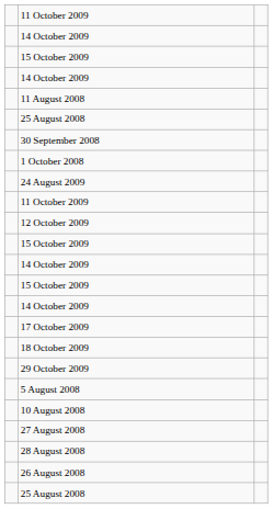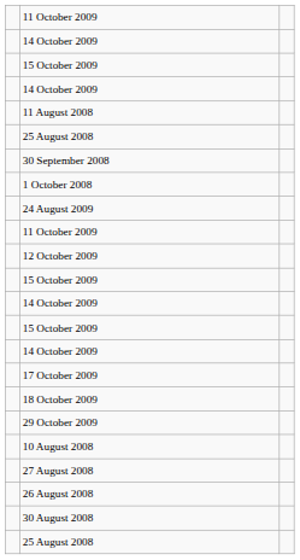 <table class="wikitable" style="font-size: 89%; float: left; width: 26em; margin-right: 1em; height: 700px">
 <tr>
 <td></td>
 <td>11 October 2009</td>
 <td></td>
 </tr>
 <tr>
 <td></td>
 <td>14 October 2009</td>
 <td></td>
 </tr>
 <tr>
 <td></td>
 <td>15 October 2009</td>
 <td></td>
 </tr>
 <tr>
 <td></td>
 <td>14 October 2009</td>
 <td></td>
 </tr>
 <tr>
 <td></td>
 <td>11 August 2008</td>
 <td></td>
 </tr>
 <tr>
 <td></td>
 <td>25 August 2008</td>
 <td></td>
 </tr>
 <tr>
 <td></td>
 <td>30 September 2008</td>
 <td></td>
 </tr>
 <tr>
 <td></td>
 <td>1 October 2008</td>
 <td></td>
 </tr>
 <tr>
 <td></td>
 <td>24 August 2009</td>
 <td></td>
 </tr>
 <tr>
 <td></td>
 <td>11 October 2009</td>
 <td></td>
 </tr>
 <tr>
 <td></td>
 <td>12 October 2009</td>
 <td></td>
 </tr>
 <tr>
 <td></td>
 <td>15 October 2009</td>
 <td></td>
 </tr>
 <tr>
 <td></td>
 <td>14 October 2009</td>
 <td></td>
 </tr>
 <tr>
 <td></td>
 <td>15 October 2009</td>
 <td></td>
 </tr>
 <tr>
 <td></td>
 <td>14 October 2009</td>
 <td></td>
 </tr>
 <tr>
 <td></td>
 <td>17 October 2009</td>
 <td></td>
 </tr>
 <tr>
 <td></td>
 <td>18 October 2009</td>
 <td></td>
 </tr>
 <tr>
 <td></td>
 <td>29 October 2009</td>
 <td></td>
 </tr>
 <tr>
 <td></td>
-<td>5 August 2008</td>
-<td></td>
-</tr>
-<tr>
-<td></td>
 <td>10 August 2008</td>
 <td></td>
 </tr>
 <tr>
 <td></td>
 <td>27 August 2008</td>
 <td></td>
 </tr>
 <tr>
 <td></td>
-<td>28 August 2008</td>
+<td>26 August 2008</td>
 <td></td>
 </tr>
 <tr>
 <td></td>
-<td>26 August 2008</td>
+<td>30 August 2008</td>
 <td></td>
 </tr>
 <tr>
 <td></td>
 <td>25 August 2008</td>
 <td></td>
 </tr>
 </table>
